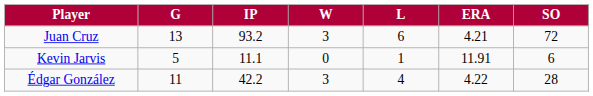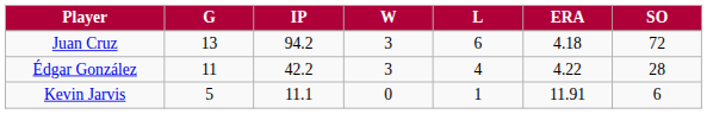 <table class="wikitable sortable">
 <tr>
 <th style="background:#af0039;color:white;" width="16%">Player</th>
 <th style="background:#af0039;color:white;" width="9%">G</th>
 <th style="background:#af0039;color:white;" width="9%">IP</th>
 <th style="background:#af0039;color:white;" width="9%">W</th>
 <th style="background:#af0039;color:white;" width="9%">L</th>
 <th style="background:#af0039;color:white;" width="9%">ERA</th>
 <th style="background:#af0039;color:white;" width="9%">SO</th>
 </tr>
 <tr align=center>
 <td><a href='#'>Juan Cruz</a></td>
 <td>13</td>
-<td>93.2</td>
+<td>94.2</td>
 <td>3</td>
 <td>6</td>
-<td>4.21</td>
+<td>4.18</td>
 <td>72</td>
+</tr>
+<tr align=center>
+<td><a href='#'>Édgar González</a></td>
+<td>11</td>
+<td>42.2</td>
+<td>3</td>
+<td>4</td>
+<td>4.22</td>
+<td>28</td>
 </tr>
 <tr align=center>
 <td><a href='#'>Kevin Jarvis</a></td>
 <td>5</td>
 <td>11.1</td>
 <td>0</td>
 <td>1</td>
 <td>11.91</td>
 <td>6</td>
 </tr>
-<tr align=center>
-<td><a href='#'>Édgar González</a></td>
-<td>11</td>
-<td>42.2</td>
-<td>3</td>
-<td>4</td>
-<td>4.22</td>
-<td>28</td>
-</tr>
 </table>
